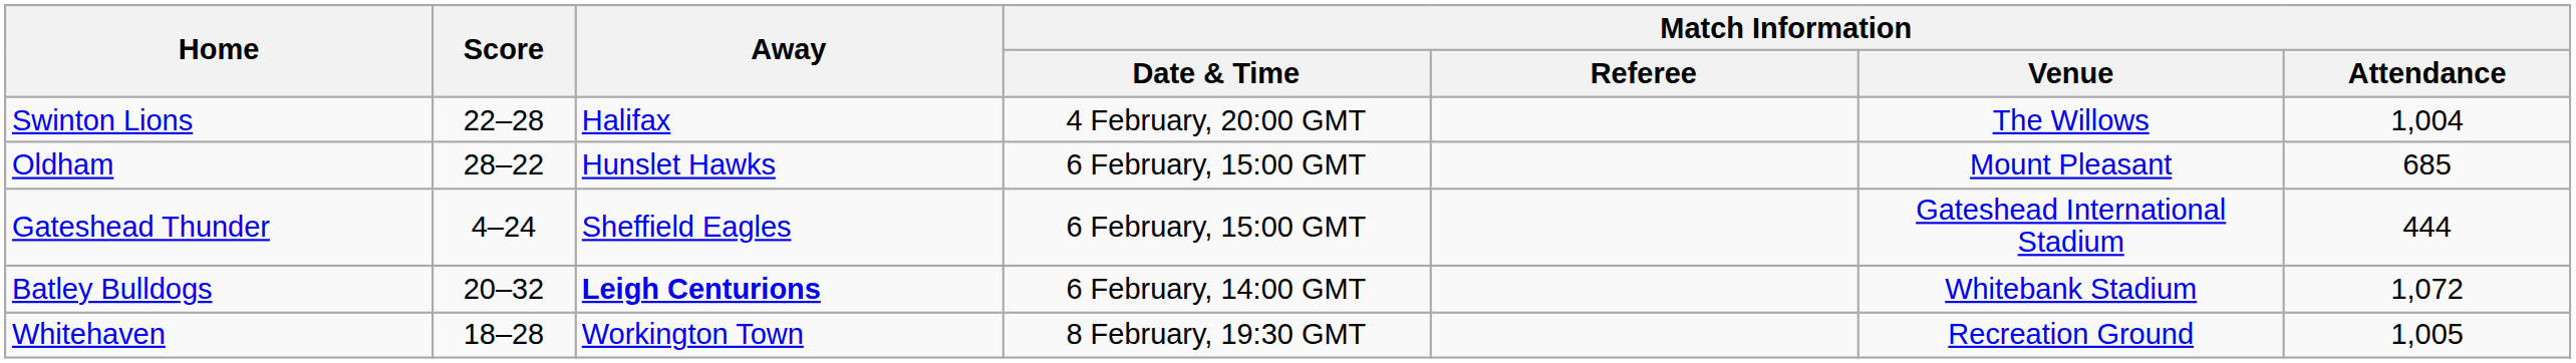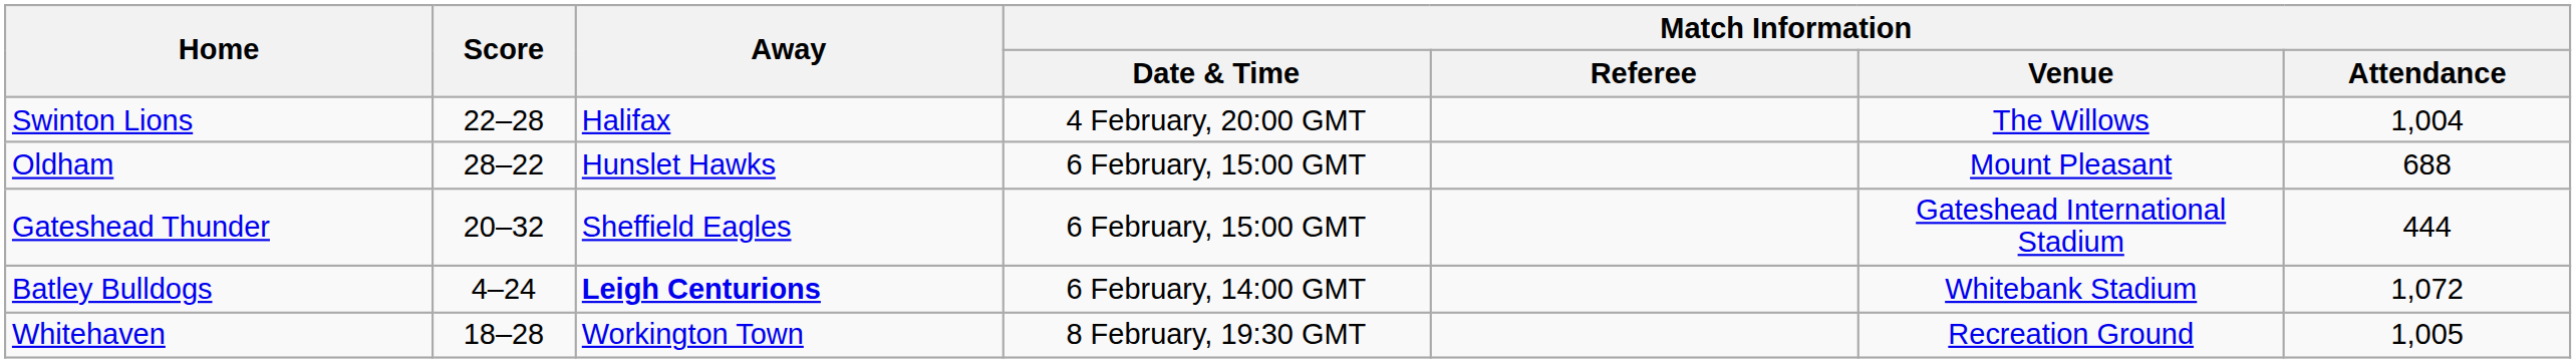 <table class="wikitable" style="text-align: center; font-size:85%;"  cellpadding=3 cellspacing=0 width=95%>
 <tr>
 <th rowspan=2 width=15%>Home</th>
 <th rowspan=2 width=5%>Score</th>
 <th rowspan=2 width=15%>Away</th>
 <th colspan=4>Match Information</th>
 </tr>
 <tr>
 <th width=15%>Date & Time</th>
 <th width=15%>Referee</th>
 <th width=15%>Venue</th>
 <th width=10%>Attendance</th>
 </tr>
 <tr>
 <td align=left> <a href='#'>Swinton Lions</a></td>
 <td>22–28</td>
 <td align=left> <a href='#'>Halifax</a></td>
 <td>4 February, 20:00 GMT</td>
 <td></td>
 <td><a href='#'>The Willows</a></td>
 <td>1,004</td>
 </tr>
 <tr>
 <td align=left> <a href='#'>Oldham</a></td>
 <td>28–22</td>
 <td align=left> <a href='#'>Hunslet Hawks</a></td>
 <td>6 February, 15:00 GMT</td>
 <td></td>
 <td><a href='#'>Mount Pleasant</a></td>
-<td>685</td>
+<td>688</td>
 </tr>
 <tr>
 <td align=left> <a href='#'>Gateshead Thunder</a></td>
-<td>4–24</td>
+<td>20–32</td>
 <td align=left> <a href='#'>Sheffield Eagles</a></td>
 <td>6 February, 15:00 GMT</td>
 <td></td>
 <td><a href='#'>Gateshead International Stadium</a></td>
 <td>444</td>
 </tr>
 <tr>
 <td align=left> <a href='#'>Batley Bulldogs</a></td>
-<td>20–32</td>
+<td>4–24</td>
 <td align=left><strong> <a href='#'>Leigh Centurions</a></strong></td>
 <td>6 February, 14:00 GMT</td>
 <td></td>
 <td><a href='#'>Whitebank Stadium</a></td>
 <td>1,072</td>
 </tr>
 <tr>
 <td align=left> <a href='#'>Whitehaven</a></td>
 <td>18–28</td>
 <td align=left> <a href='#'>Workington Town</a></td>
 <td>8 February, 19:30 GMT</td>
 <td></td>
 <td><a href='#'>Recreation Ground</a></td>
 <td>1,005</td>
 </tr>
 </table>
